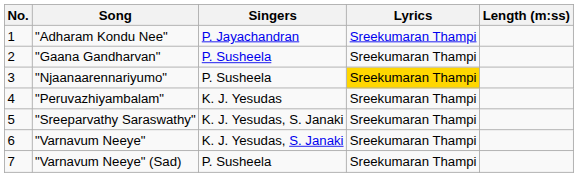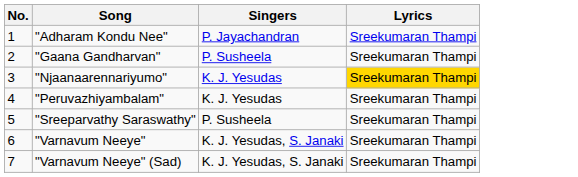 <table class="wikitable" style="font-size:95%;">
 <tr>
 <th>No.</th>
 <th>Song</th>
 <th>Singers</th>
 <th>Lyrics</th>
-<th>Length (m:ss)</th>
 </tr>
 <tr>
 <td>1</td>
 <td>"Adharam Kondu Nee"</td>
 <td><a href='#'>P. Jayachandran</a></td>
 <td><a href='#'>Sreekumaran Thampi</a></td>
-<td></td>
 </tr>
 <tr>
 <td>2</td>
 <td>"Gaana Gandharvan"</td>
 <td><a href='#'>P. Susheela</a></td>
 <td>Sreekumaran Thampi</td>
-<td></td>
 </tr>
 <tr>
 <td>3</td>
 <td>"Njaanaarennariyumo"</td>
-<td>P. Susheela</td>
+<td><a href='#'>K. J. Yesudas</a></td>
 <td style="background: gold;">Sreekumaran Thampi</td>
-<td></td>
 </tr>
 <tr>
 <td>4</td>
 <td>"Peruvazhiyambalam"</td>
 <td>K. J. Yesudas</td>
 <td>Sreekumaran Thampi</td>
-<td></td>
 </tr>
 <tr>
 <td>5</td>
 <td>"Sreeparvathy Saraswathy"</td>
-<td>K. J. Yesudas, S. Janaki</td>
+<td>P. Susheela</td>
 <td>Sreekumaran Thampi</td>
-<td></td>
 </tr>
 <tr>
 <td>6</td>
 <td>"Varnavum Neeye"</td>
 <td>K. J. Yesudas, <a href='#'>S. Janaki</a></td>
 <td>Sreekumaran Thampi</td>
-<td></td>
 </tr>
 <tr>
 <td>7</td>
 <td>"Varnavum Neeye" (Sad)</td>
-<td>P. Susheela</td>
+<td>K. J. Yesudas, S. Janaki</td>
 <td>Sreekumaran Thampi</td>
-<td></td>
 </tr>
 </table>
